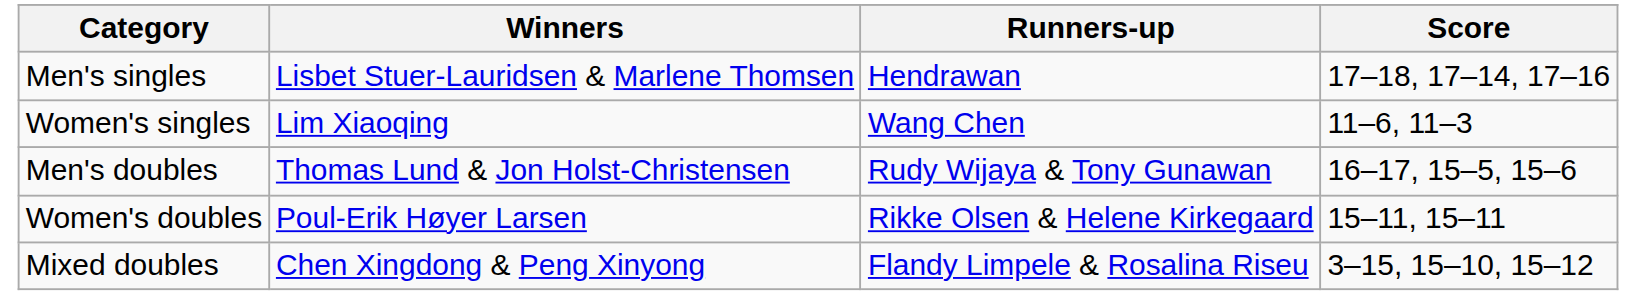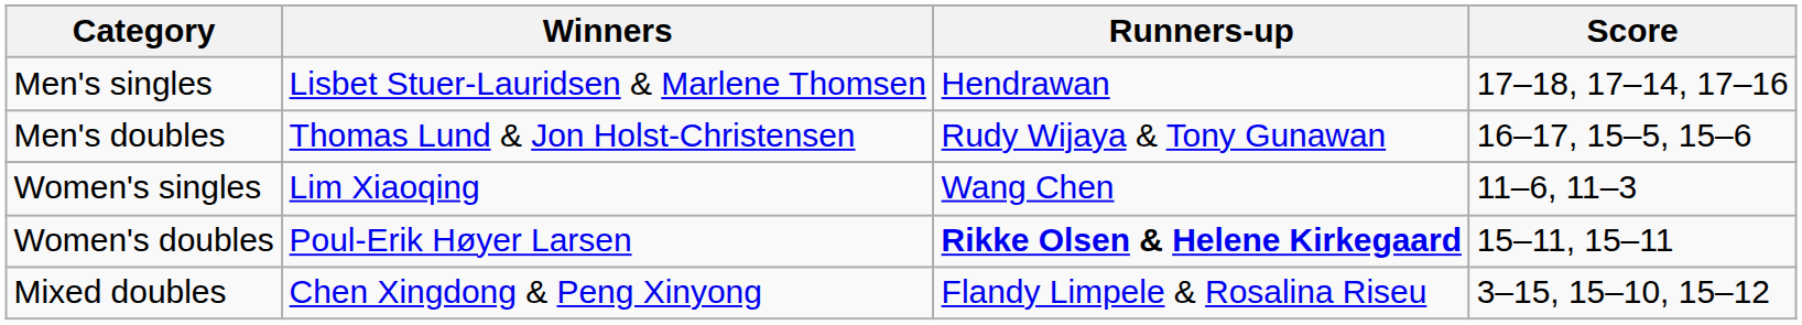 <table class=wikitable style="margin:auto;">
 <tr>
 <th>Category</th>
 <th>Winners</th>
 <th>Runners-up</th>
 <th>Score</th>
 </tr>
 <tr>
 <td>Men's singles</td>
 <td> <a href='#'>Lisbet Stuer-Lauridsen</a> & <a href='#'>Marlene Thomsen</a></td>
 <td> <a href='#'>Hendrawan</a></td>
 <td>17–18, 17–14, 17–16</td>
 </tr>
 <tr>
+<td>Men's doubles</td>
+<td> <a href='#'>Thomas Lund</a> & <a href='#'>Jon Holst-Christensen</a></td>
+<td> <a href='#'>Rudy Wijaya</a> & <a href='#'>Tony Gunawan</a></td>
+<td>16–17, 15–5, 15–6</td>
+</tr>
+<tr>
 <td>Women's singles</td>
 <td> <a href='#'>Lim Xiaoqing</a></td>
 <td> <a href='#'>Wang Chen</a></td>
 <td>11–6, 11–3</td>
 </tr>
 <tr>
-<td>Men's doubles</td>
-<td> <a href='#'>Thomas Lund</a> & <a href='#'>Jon Holst-Christensen</a></td>
-<td> <a href='#'>Rudy Wijaya</a> & <a href='#'>Tony Gunawan</a></td>
-<td>16–17, 15–5, 15–6</td>
-</tr>
-<tr>
 <td>Women's doubles</td>
 <td> <a href='#'>Poul-Erik Høyer Larsen</a></td>
-<td> <a href='#'>Rikke Olsen</a> & <a href='#'>Helene Kirkegaard</a></td>
+<td><strong> <a href='#'>Rikke Olsen</a> & <a href='#'>Helene Kirkegaard</a></strong></td>
 <td>15–11, 15–11</td>
 </tr>
 <tr>
 <td>Mixed doubles</td>
 <td> <a href='#'>Chen Xingdong</a> & <a href='#'>Peng Xinyong</a></td>
 <td> <a href='#'>Flandy Limpele</a> & <a href='#'>Rosalina Riseu</a></td>
 <td>3–15, 15–10, 15–12</td>
 </tr>
 </table>
